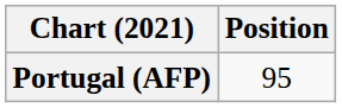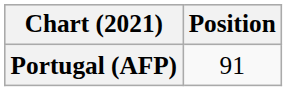 <table class="wikitable plainrowheaders" style="text-align:center">
 <tr>
 <th scope="col">Chart (2021)</th>
 <th scope="col">Position</th>
 </tr>
 <tr>
 <th scope="row">Portugal (AFP)</th>
-<td>95</td>
+<td>91</td>
 </tr>
 </table>
